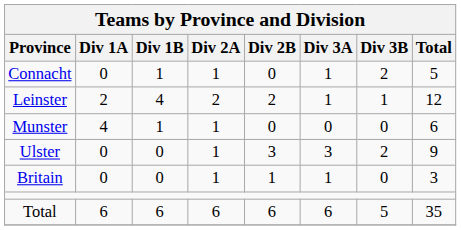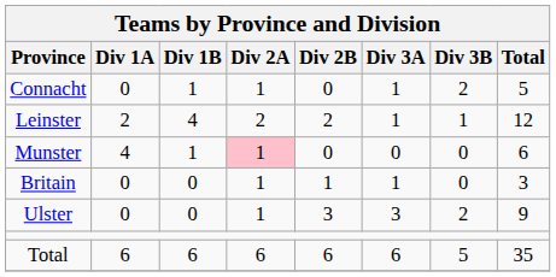 <table class="wikitable" style="text-align:center">
 <tr>
 <th colspan=8><big>Teams by Province and Division</big></th>
 </tr>
 <tr>
 <th>Province</th>
 <th>Div 1A</th>
 <th>Div 1B</th>
 <th>Div 2A</th>
 <th>Div 2B</th>
 <th>Div 3A</th>
 <th>Div 3B</th>
 <th>Total</th>
 </tr>
 <tr>
 <td><a href='#'>Connacht</a></td>
 <td>0</td>
 <td>1</td>
 <td>1</td>
 <td>0</td>
 <td>1</td>
 <td>2</td>
 <td>5</td>
 </tr>
 <tr>
 <td><a href='#'>Leinster</a></td>
 <td>2</td>
 <td>4</td>
 <td>2</td>
 <td>2</td>
 <td>1</td>
 <td>1</td>
 <td>12</td>
 </tr>
 <tr>
 <td><a href='#'>Munster</a></td>
 <td>4</td>
 <td>1</td>
-<td>1</td>
+<td style="background: pink;">1</td>
 <td>0</td>
 <td>0</td>
 <td>0</td>
 <td>6</td>
+</tr>
+<tr>
+<td><a href='#'>Britain</a></td>
+<td>0</td>
+<td>0</td>
+<td>1</td>
+<td>1</td>
+<td>1</td>
+<td>0</td>
+<td>3</td>
 </tr>
 <tr>
 <td><a href='#'>Ulster</a></td>
 <td>0</td>
 <td>0</td>
 <td>1</td>
 <td>3</td>
 <td>3</td>
 <td>2</td>
 <td>9</td>
-</tr>
-<tr>
-<td><a href='#'>Britain</a></td>
-<td>0</td>
-<td>0</td>
-<td>1</td>
-<td>1</td>
-<td>1</td>
-<td>0</td>
-<td>3</td>
 </tr>
 <tr>
 <td colspan=8></td>
 </tr>
 <tr>
 <td>Total</td>
 <td>6</td>
 <td>6</td>
 <td>6</td>
 <td>6</td>
 <td>6</td>
 <td>5</td>
 <td>35</td>
 </tr>
 <tr>
 </tr>
 </table>
